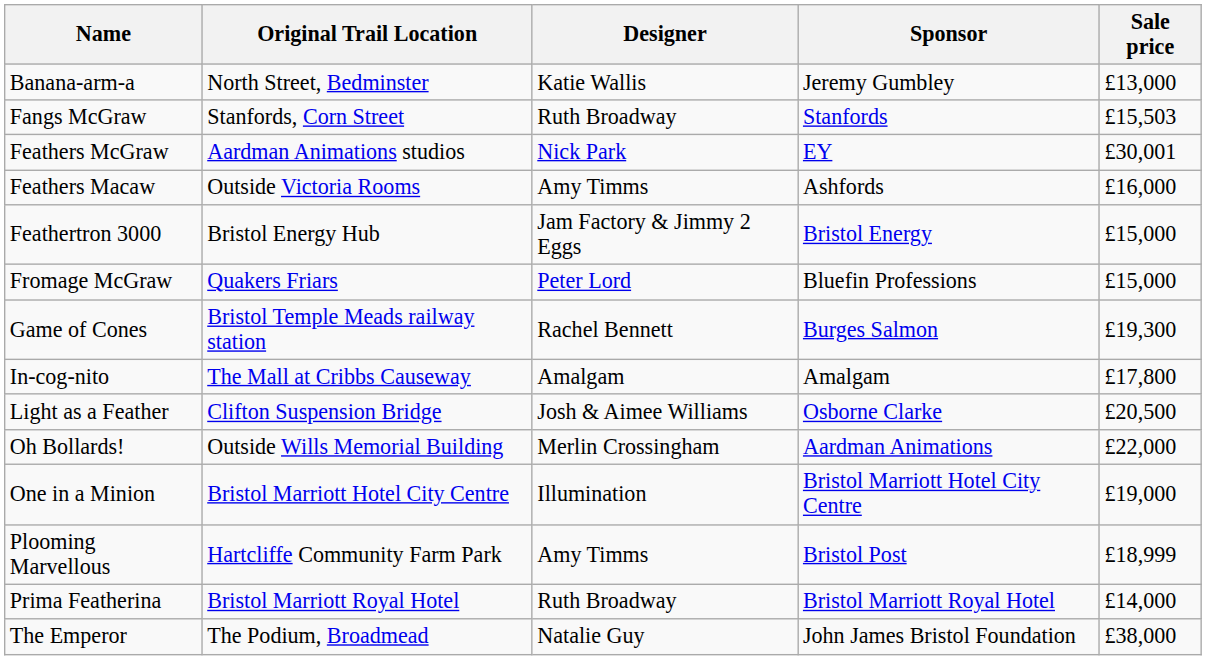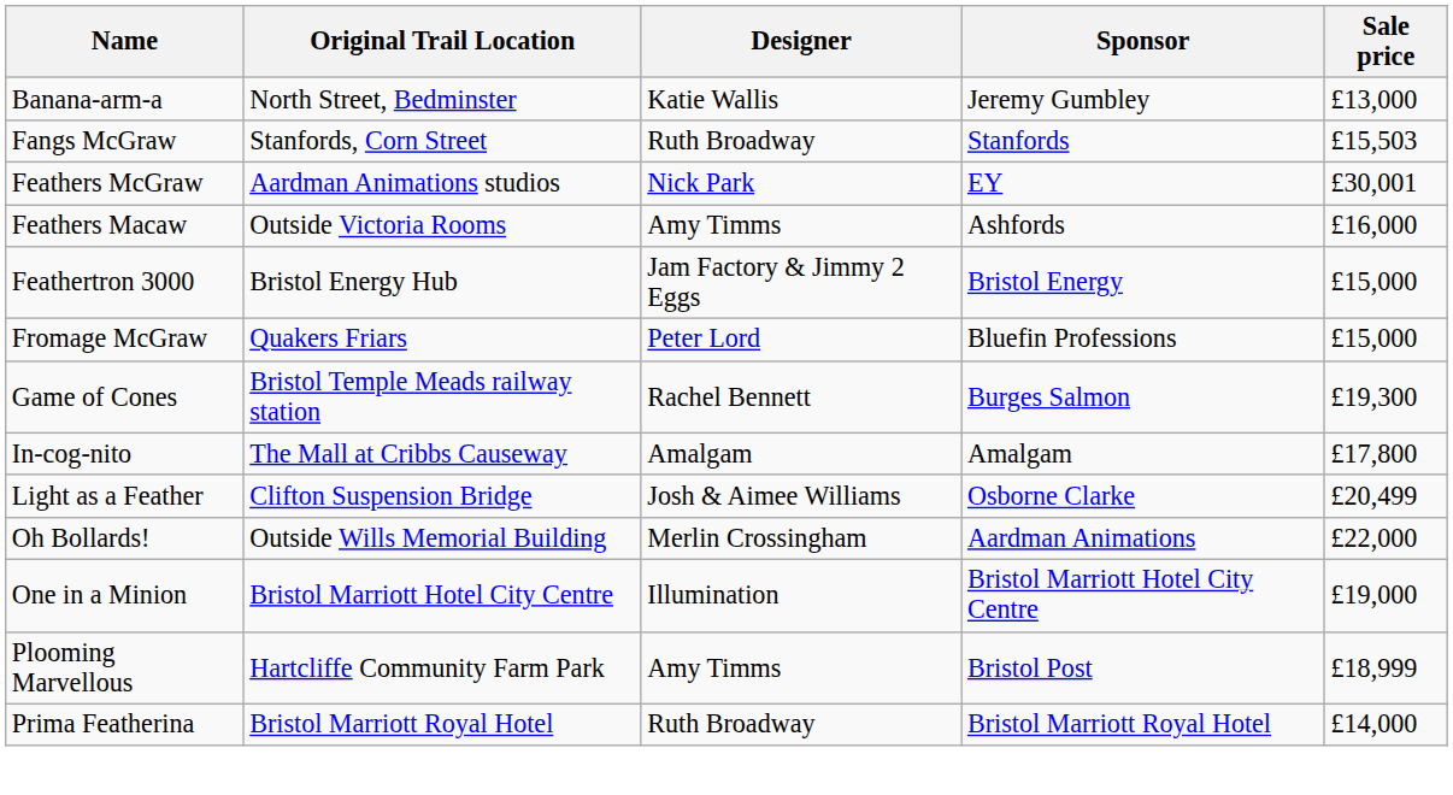 <table class="wikitable sortable">
 <tr>
 <th>Name</th>
 <th>Original Trail Location</th>
 <th>Designer</th>
 <th>Sponsor</th>
 <th>Sale price</th>
 </tr>
 <tr>
 <td>Banana-arm-a</td>
 <td>North Street, <a href='#'>Bedminster</a></td>
 <td>Katie Wallis</td>
 <td>Jeremy Gumbley</td>
 <td>£13,000</td>
 </tr>
 <tr>
 <td>Fangs McGraw</td>
 <td>Stanfords, <a href='#'>Corn Street</a></td>
 <td>Ruth Broadway</td>
 <td><a href='#'>Stanfords</a></td>
 <td>£15,503</td>
 </tr>
 <tr>
 <td>Feathers McGraw</td>
 <td><a href='#'>Aardman Animations</a> studios</td>
 <td><a href='#'>Nick Park</a></td>
 <td><a href='#'>EY</a></td>
 <td>£30,001</td>
 </tr>
 <tr>
 <td>Feathers Macaw</td>
 <td>Outside <a href='#'>Victoria Rooms</a></td>
 <td>Amy Timms</td>
 <td>Ashfords</td>
 <td>£16,000</td>
 </tr>
 <tr>
 <td>Feathertron 3000</td>
 <td>Bristol Energy Hub</td>
 <td>Jam Factory & Jimmy 2 Eggs</td>
 <td><a href='#'>Bristol Energy</a></td>
 <td>£15,000</td>
 </tr>
 <tr>
 <td>Fromage McGraw</td>
 <td><a href='#'>Quakers Friars</a></td>
 <td><a href='#'>Peter Lord</a></td>
 <td>Bluefin Professions</td>
 <td>£15,000</td>
 </tr>
 <tr>
 <td>Game of Cones</td>
 <td><a href='#'>Bristol Temple Meads railway station</a></td>
 <td>Rachel Bennett</td>
 <td><a href='#'>Burges Salmon</a></td>
 <td>£19,300</td>
 </tr>
 <tr>
 <td>In-cog-nito</td>
 <td><a href='#'>The Mall at Cribbs Causeway</a></td>
 <td>Amalgam</td>
 <td>Amalgam</td>
 <td>£17,800</td>
 </tr>
 <tr>
 <td>Light as a Feather</td>
 <td><a href='#'>Clifton Suspension Bridge</a></td>
 <td>Josh & Aimee Williams</td>
 <td><a href='#'>Osborne Clarke</a></td>
-<td>£20,500</td>
+<td>£20,499</td>
 </tr>
 <tr>
 <td>Oh Bollards!</td>
 <td>Outside <a href='#'>Wills Memorial Building</a></td>
 <td>Merlin Crossingham</td>
 <td><a href='#'>Aardman Animations</a></td>
 <td>£22,000</td>
 </tr>
 <tr>
 <td>One in a Minion</td>
 <td><a href='#'>Bristol Marriott Hotel City Centre</a></td>
 <td>Illumination</td>
 <td><a href='#'>Bristol Marriott Hotel City Centre</a></td>
 <td>£19,000</td>
 </tr>
 <tr>
 <td>Plooming Marvellous</td>
 <td><a href='#'>Hartcliffe</a> Community Farm Park</td>
 <td>Amy Timms</td>
 <td><a href='#'>Bristol Post</a></td>
 <td>£18,999</td>
 </tr>
 <tr>
 <td>Prima Featherina</td>
 <td><a href='#'>Bristol Marriott Royal Hotel</a></td>
 <td>Ruth Broadway</td>
 <td><a href='#'>Bristol Marriott Royal Hotel</a></td>
 <td>£14,000</td>
 </tr>
-<tr>
-<td>The Emperor</td>
-<td>The Podium, <a href='#'>Broadmead</a></td>
-<td>Natalie Guy</td>
-<td>John James Bristol Foundation</td>
-<td>£38,000</td>
-</tr>
 </table>
